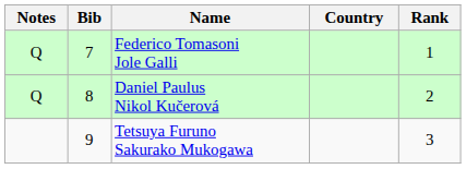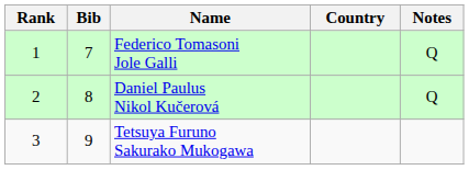 <table class="wikitable" style="text-align:center; width:450px">
 <tr>
-<th>Notes</th>
+<th>Rank</th>
 <th>Bib</th>
 <th>Name</th>
 <th>Country</th>
-<th>Rank</th>
+<th>Notes</th>
 </tr>
 <tr bgcolor=ccffcc>
-<td>Q</td>
+<td>1</td>
 <td>7</td>
 <td align=left><a href='#'>Federico Tomasoni</a><br><a href='#'>Jole Galli</a></td>
 <td align=left></td>
-<td>1</td>
+<td>Q</td>
 </tr>
 <tr bgcolor=ccffcc>
-<td>Q</td>
+<td>2</td>
 <td>8</td>
 <td align=left><a href='#'>Daniel Paulus</a><br><a href='#'>Nikol Kučerová</a></td>
 <td align=left></td>
-<td>2</td>
+<td>Q</td>
 </tr>
 <tr>
-<td></td>
+<td>3</td>
 <td>9</td>
 <td align=left><a href='#'>Tetsuya Furuno</a><br><a href='#'>Sakurako Mukogawa</a></td>
 <td align=left></td>
-<td>3</td>
+<td></td>
 </tr>
 </table>
